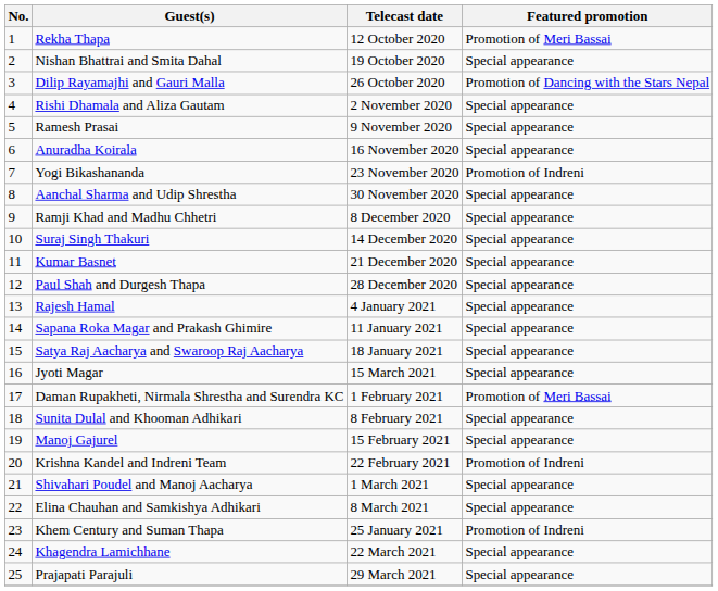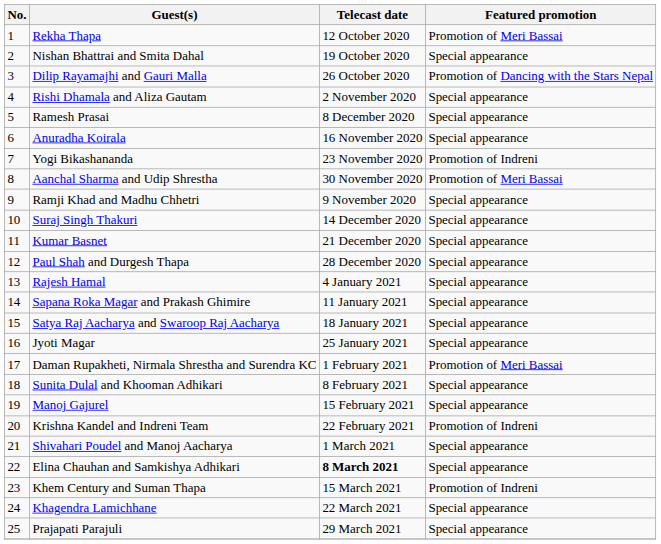 <table class="wikitable sortable">
 <tr>
 <th>No.</th>
 <th>Guest(s)</th>
 <th>Telecast date</th>
 <th>Featured promotion</th>
 </tr>
 <tr>
 <td>1</td>
 <td><a href='#'>Rekha Thapa</a></td>
 <td>12 October 2020</td>
 <td>Promotion of <a href='#'>Meri Bassai</a></td>
 </tr>
 <tr>
 <td>2</td>
 <td>Nishan Bhattrai and Smita Dahal</td>
 <td>19 October 2020</td>
 <td>Special appearance</td>
 </tr>
 <tr>
 <td>3</td>
 <td><a href='#'>Dilip Rayamajhi</a> and <a href='#'>Gauri Malla</a></td>
 <td>26 October 2020</td>
 <td>Promotion of <a href='#'>Dancing with the Stars Nepal</a></td>
 </tr>
 <tr>
 <td>4</td>
 <td><a href='#'>Rishi Dhamala</a> and Aliza Gautam</td>
 <td>2 November 2020</td>
 <td>Special appearance</td>
 </tr>
 <tr>
 <td>5</td>
 <td>Ramesh Prasai</td>
-<td>9 November 2020</td>
+<td>8 December 2020</td>
 <td>Special appearance</td>
 </tr>
 <tr>
 <td>6</td>
 <td><a href='#'>Anuradha Koirala</a></td>
 <td>16 November 2020</td>
 <td>Special appearance</td>
 </tr>
 <tr>
 <td>7</td>
 <td>Yogi Bikashananda</td>
 <td>23 November 2020</td>
 <td>Promotion of Indreni</td>
 </tr>
 <tr>
 <td>8</td>
 <td><a href='#'>Aanchal Sharma</a> and Udip Shrestha</td>
 <td>30 November 2020</td>
-<td>Special appearance</td>
+<td>Promotion of <a href='#'>Meri Bassai</a></td>
 </tr>
 <tr>
 <td>9</td>
 <td>Ramji Khad and Madhu Chhetri</td>
-<td>8 December 2020</td>
+<td>9 November 2020</td>
 <td>Special appearance</td>
 </tr>
 <tr>
 <td>10</td>
 <td><a href='#'>Suraj Singh Thakuri</a></td>
 <td>14 December 2020</td>
 <td>Special appearance</td>
 </tr>
 <tr>
 <td>11</td>
 <td><a href='#'>Kumar Basnet</a></td>
 <td>21 December 2020</td>
 <td>Special appearance</td>
 </tr>
 <tr>
 <td>12</td>
 <td><a href='#'>Paul Shah</a> and Durgesh Thapa</td>
 <td>28 December 2020</td>
 <td>Special appearance</td>
 </tr>
 <tr>
 <td>13</td>
 <td><a href='#'>Rajesh Hamal</a></td>
 <td>4 January 2021</td>
 <td>Special appearance</td>
 </tr>
 <tr>
 <td>14</td>
 <td><a href='#'>Sapana Roka Magar</a> and Prakash Ghimire</td>
 <td>11 January 2021</td>
 <td>Special appearance</td>
 </tr>
 <tr>
 <td>15</td>
 <td><a href='#'>Satya Raj Aacharya</a> and <a href='#'>Swaroop Raj Aacharya</a></td>
 <td>18 January 2021</td>
 <td>Special appearance</td>
 </tr>
 <tr>
 <td>16</td>
 <td>Jyoti Magar</td>
-<td>15 March 2021</td>
+<td>25 January 2021</td>
 <td>Special appearance</td>
 </tr>
 <tr>
 <td>17</td>
 <td>Daman Rupakheti, Nirmala Shrestha and Surendra KC</td>
 <td>1 February 2021</td>
 <td>Promotion of <a href='#'>Meri Bassai</a></td>
 </tr>
 <tr>
 <td>18</td>
 <td><a href='#'>Sunita Dulal</a> and Khooman Adhikari</td>
 <td>8 February 2021</td>
 <td>Special appearance</td>
 </tr>
 <tr>
 <td>19</td>
 <td><a href='#'>Manoj Gajurel</a></td>
 <td>15 February 2021</td>
 <td>Special appearance</td>
 </tr>
 <tr>
 <td>20</td>
 <td>Krishna Kandel and Indreni Team</td>
 <td>22 February 2021</td>
 <td>Promotion of Indreni</td>
 </tr>
 <tr>
 <td>21</td>
 <td><a href='#'>Shivahari Poudel</a> and Manoj Aacharya</td>
 <td>1 March 2021</td>
 <td>Special appearance</td>
 </tr>
 <tr>
 <td>22</td>
 <td>Elina Chauhan and Samkishya Adhikari</td>
-<td>8 March 2021</td>
+<td><strong>8 March 2021</strong></td>
 <td>Special appearance</td>
 </tr>
 <tr>
 <td>23</td>
 <td>Khem Century and Suman Thapa</td>
-<td>25 January 2021</td>
+<td>15 March 2021</td>
 <td>Promotion of Indreni</td>
 </tr>
 <tr>
 <td>24</td>
 <td><a href='#'>Khagendra Lamichhane</a></td>
 <td>22 March 2021</td>
 <td>Special appearance</td>
 </tr>
 <tr>
 <td>25</td>
 <td>Prajapati Parajuli</td>
 <td>29 March 2021</td>
 <td>Special appearance</td>
 </tr>
 <tr>
 </tr>
 </table>
